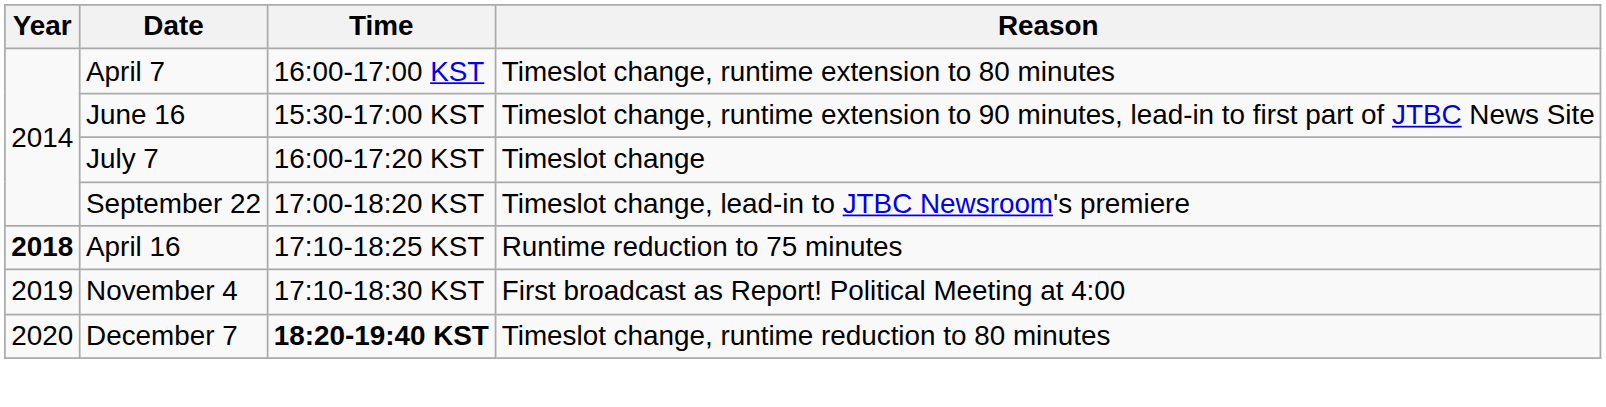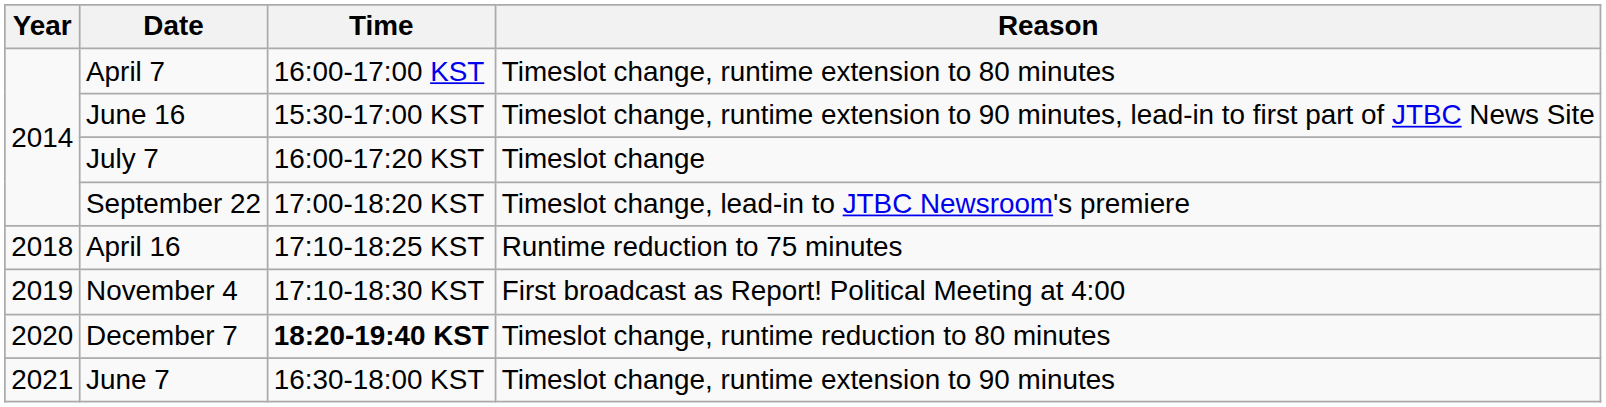 <table class="wikitable">
 <tr>
 <th>Year</th>
 <th>Date</th>
 <th>Time</th>
 <th>Reason</th>
 </tr>
 <tr>
 <td rowspan="4">2014</td>
 <td>April 7</td>
 <td>16:00-17:00 <a href='#'>KST</a></td>
 <td>Timeslot change, runtime extension to 80 minutes</td>
 </tr>
 <tr>
 <td>June 16</td>
 <td>15:30-17:00 KST</td>
 <td>Timeslot change, runtime extension to 90 minutes, lead-in to first part of <a href='#'>JTBC</a> News Site</td>
 </tr>
 <tr>
 <td>July 7</td>
 <td>16:00-17:20 KST</td>
 <td>Timeslot change</td>
 </tr>
 <tr>
 <td>September 22</td>
 <td>17:00-18:20 KST</td>
 <td>Timeslot change, lead-in to <a href='#'>JTBC Newsroom</a>'s premiere</td>
 </tr>
 <tr>
-<td><strong>2018</strong></td>
+<td>2018</td>
 <td>April 16</td>
 <td>17:10-18:25 KST</td>
 <td>Runtime reduction to 75 minutes</td>
 </tr>
 <tr>
 <td>2019</td>
 <td>November 4</td>
 <td>17:10-18:30 KST</td>
 <td>First broadcast as Report! Political Meeting at 4:00</td>
 </tr>
 <tr>
 <td>2020</td>
 <td>December 7</td>
 <td><strong>18:20-19:40 KST</strong></td>
 <td>Timeslot change, runtime reduction to 80 minutes</td>
 </tr>
+<tr>
+<td>2021</td>
+<td>June 7</td>
+<td>16:30-18:00 KST</td>
+<td>Timeslot change, runtime extension to 90 minutes</td>
+</tr>
 </table>
